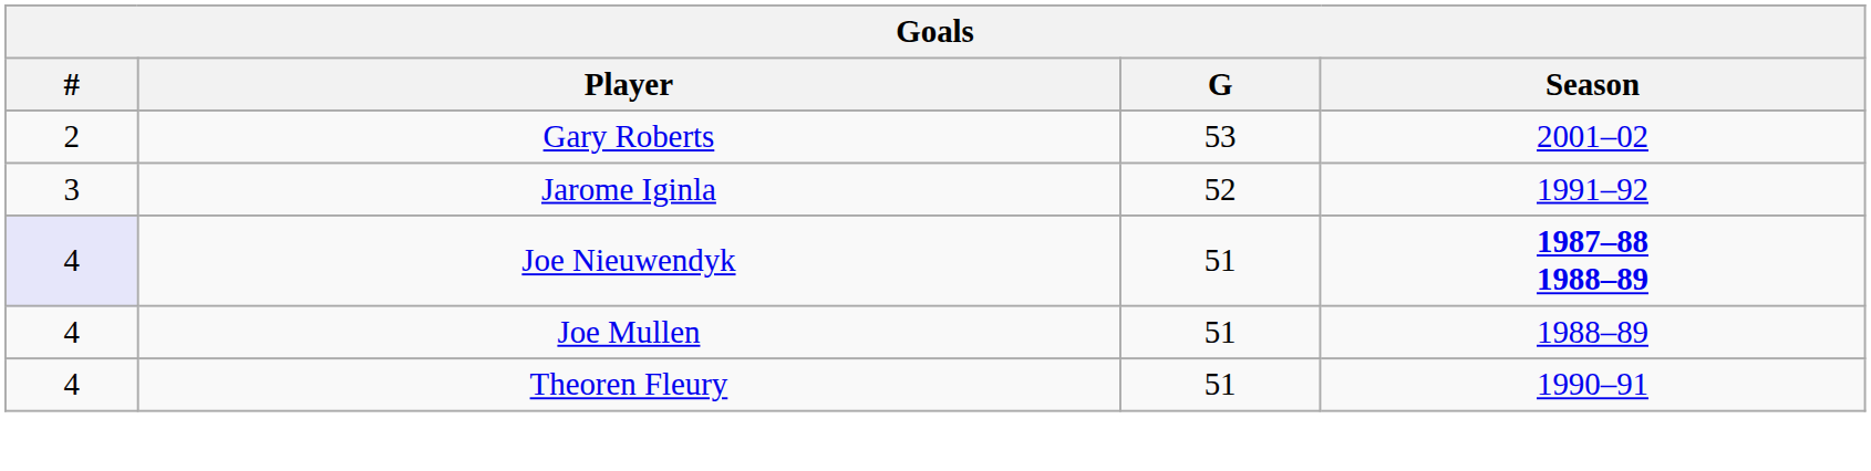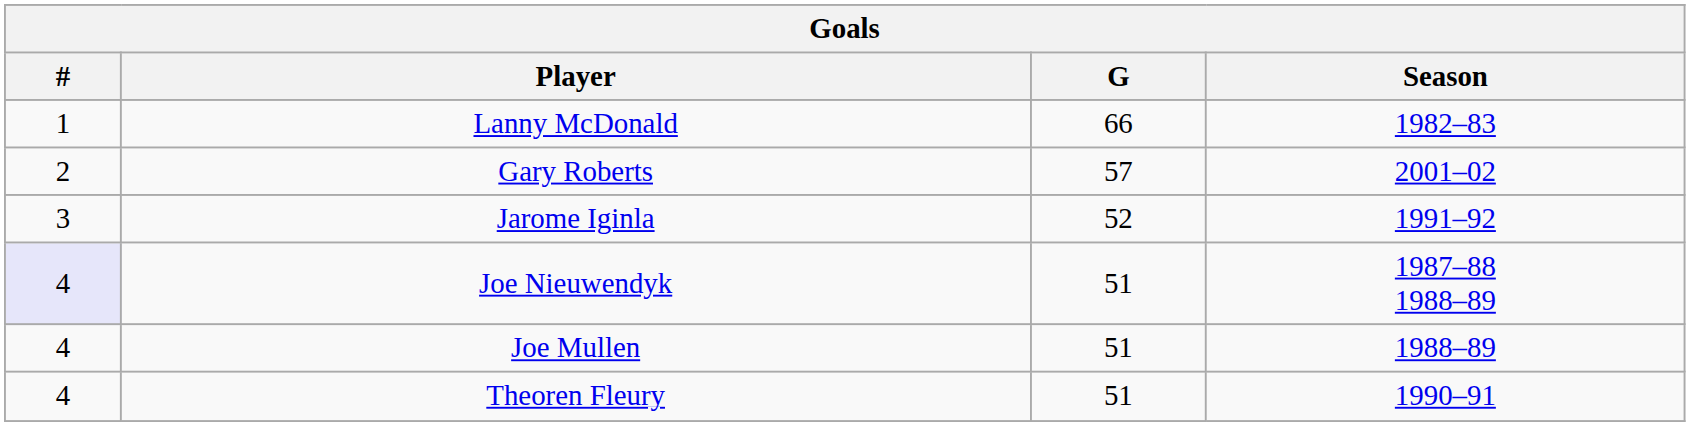 <table class="wikitable" style="text-align: center; font-size: 95%" width="70%">
 <tr>
 <th colspan="4">Goals</th>
 </tr>
 <tr>
 <th>#</th>
 <th>Player</th>
 <th>G</th>
 <th>Season</th>
 </tr>
 <tr>
+<td>1</td>
+<td><a href='#'>Lanny McDonald</a></td>
+<td>66</td>
+<td><a href='#'>1982–83</a></td>
+</tr>
+<tr>
 <td>2</td>
 <td><a href='#'>Gary Roberts</a></td>
-<td>53</td>
+<td>57</td>
 <td><a href='#'>2001–02</a></td>
 </tr>
 <tr>
 <td>3</td>
 <td><a href='#'>Jarome Iginla</a></td>
 <td>52</td>
 <td><a href='#'>1991–92</a></td>
 </tr>
 <tr>
 <td style="background: lavender;">4</td>
 <td><a href='#'>Joe Nieuwendyk</a></td>
 <td>51</td>
-<td><strong><a href='#'>1987–88</a><br><a href='#'>1988–89</a></strong></td>
+<td><a href='#'>1987–88</a><br><a href='#'>1988–89</a></td>
 </tr>
 <tr>
 <td>4</td>
 <td><a href='#'>Joe Mullen</a></td>
 <td>51</td>
 <td><a href='#'>1988–89</a></td>
 </tr>
 <tr>
 <td>4</td>
 <td><a href='#'>Theoren Fleury</a></td>
 <td>51</td>
 <td><a href='#'>1990–91</a></td>
 </tr>
 </table>
